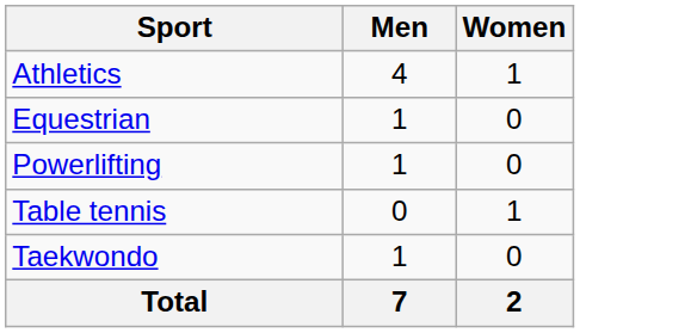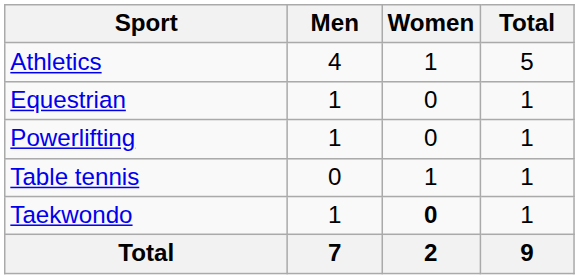 <table class="wikitable sortable" style=text-align:center>
 <tr>
 <th width=180>Sport</th>
 <th width=55>Men</th>
 <th width=55>Women</th>
+<th width=55>Total</th>
 </tr>
 <tr>
 <td align=left><a href='#'>Athletics</a></td>
 <td>4</td>
 <td>1</td>
+<td>5</td>
 </tr>
 <tr>
 <td align=left><a href='#'>Equestrian</a></td>
 <td>1</td>
 <td>0</td>
+<td>1</td>
 </tr>
 <tr>
 <td align=left><a href='#'>Powerlifting</a></td>
 <td>1</td>
 <td>0</td>
+<td>1</td>
 </tr>
 <tr>
 <td align=left><a href='#'>Table tennis</a></td>
 <td>0</td>
 <td>1</td>
+<td>1</td>
 </tr>
 <tr>
 <td align=left><a href='#'>Taekwondo</a></td>
 <td>1</td>
-<td>0</td>
+<td><strong>0</strong></td>
+<td>1</td>
 </tr>
 <tr>
 <th>Total</th>
 <th>7</th>
 <th>2</th>
+<th>9</th>
 </tr>
 </table>
